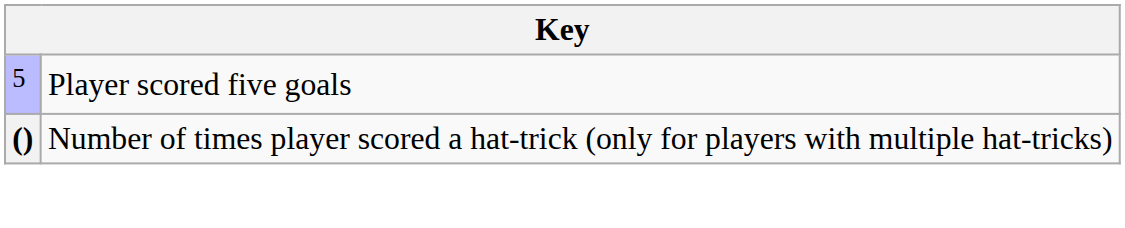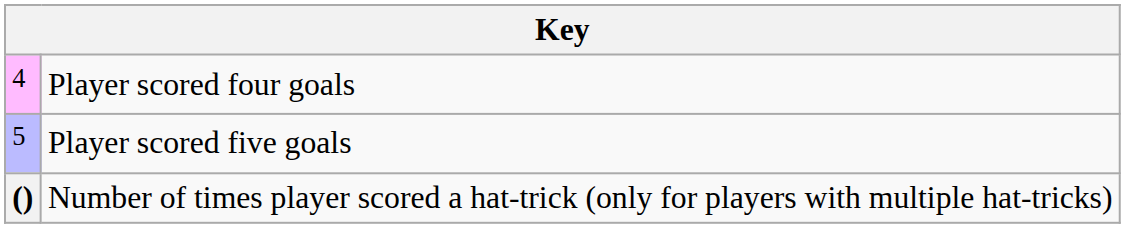 <table class="wikitable plainrowheaders">
 <tr>
 <th colspan="2" scope="col">Key</th>
+</tr>
+<tr>
+<td scope="row" style="background:#ffbbff"><sup>4</sup></td>
+<td>Player scored four goals</td>
 </tr>
 <tr>
 <td scope="row" style="background:#bbbbff"><sup>5</sup></td>
 <td>Player scored five goals</td>
 </tr>
 <tr>
 <th align="left" scope="row">()</th>
 <td align="left">Number of times player scored a hat-trick (only for players with multiple hat-tricks)</td>
 </tr>
 </table>
